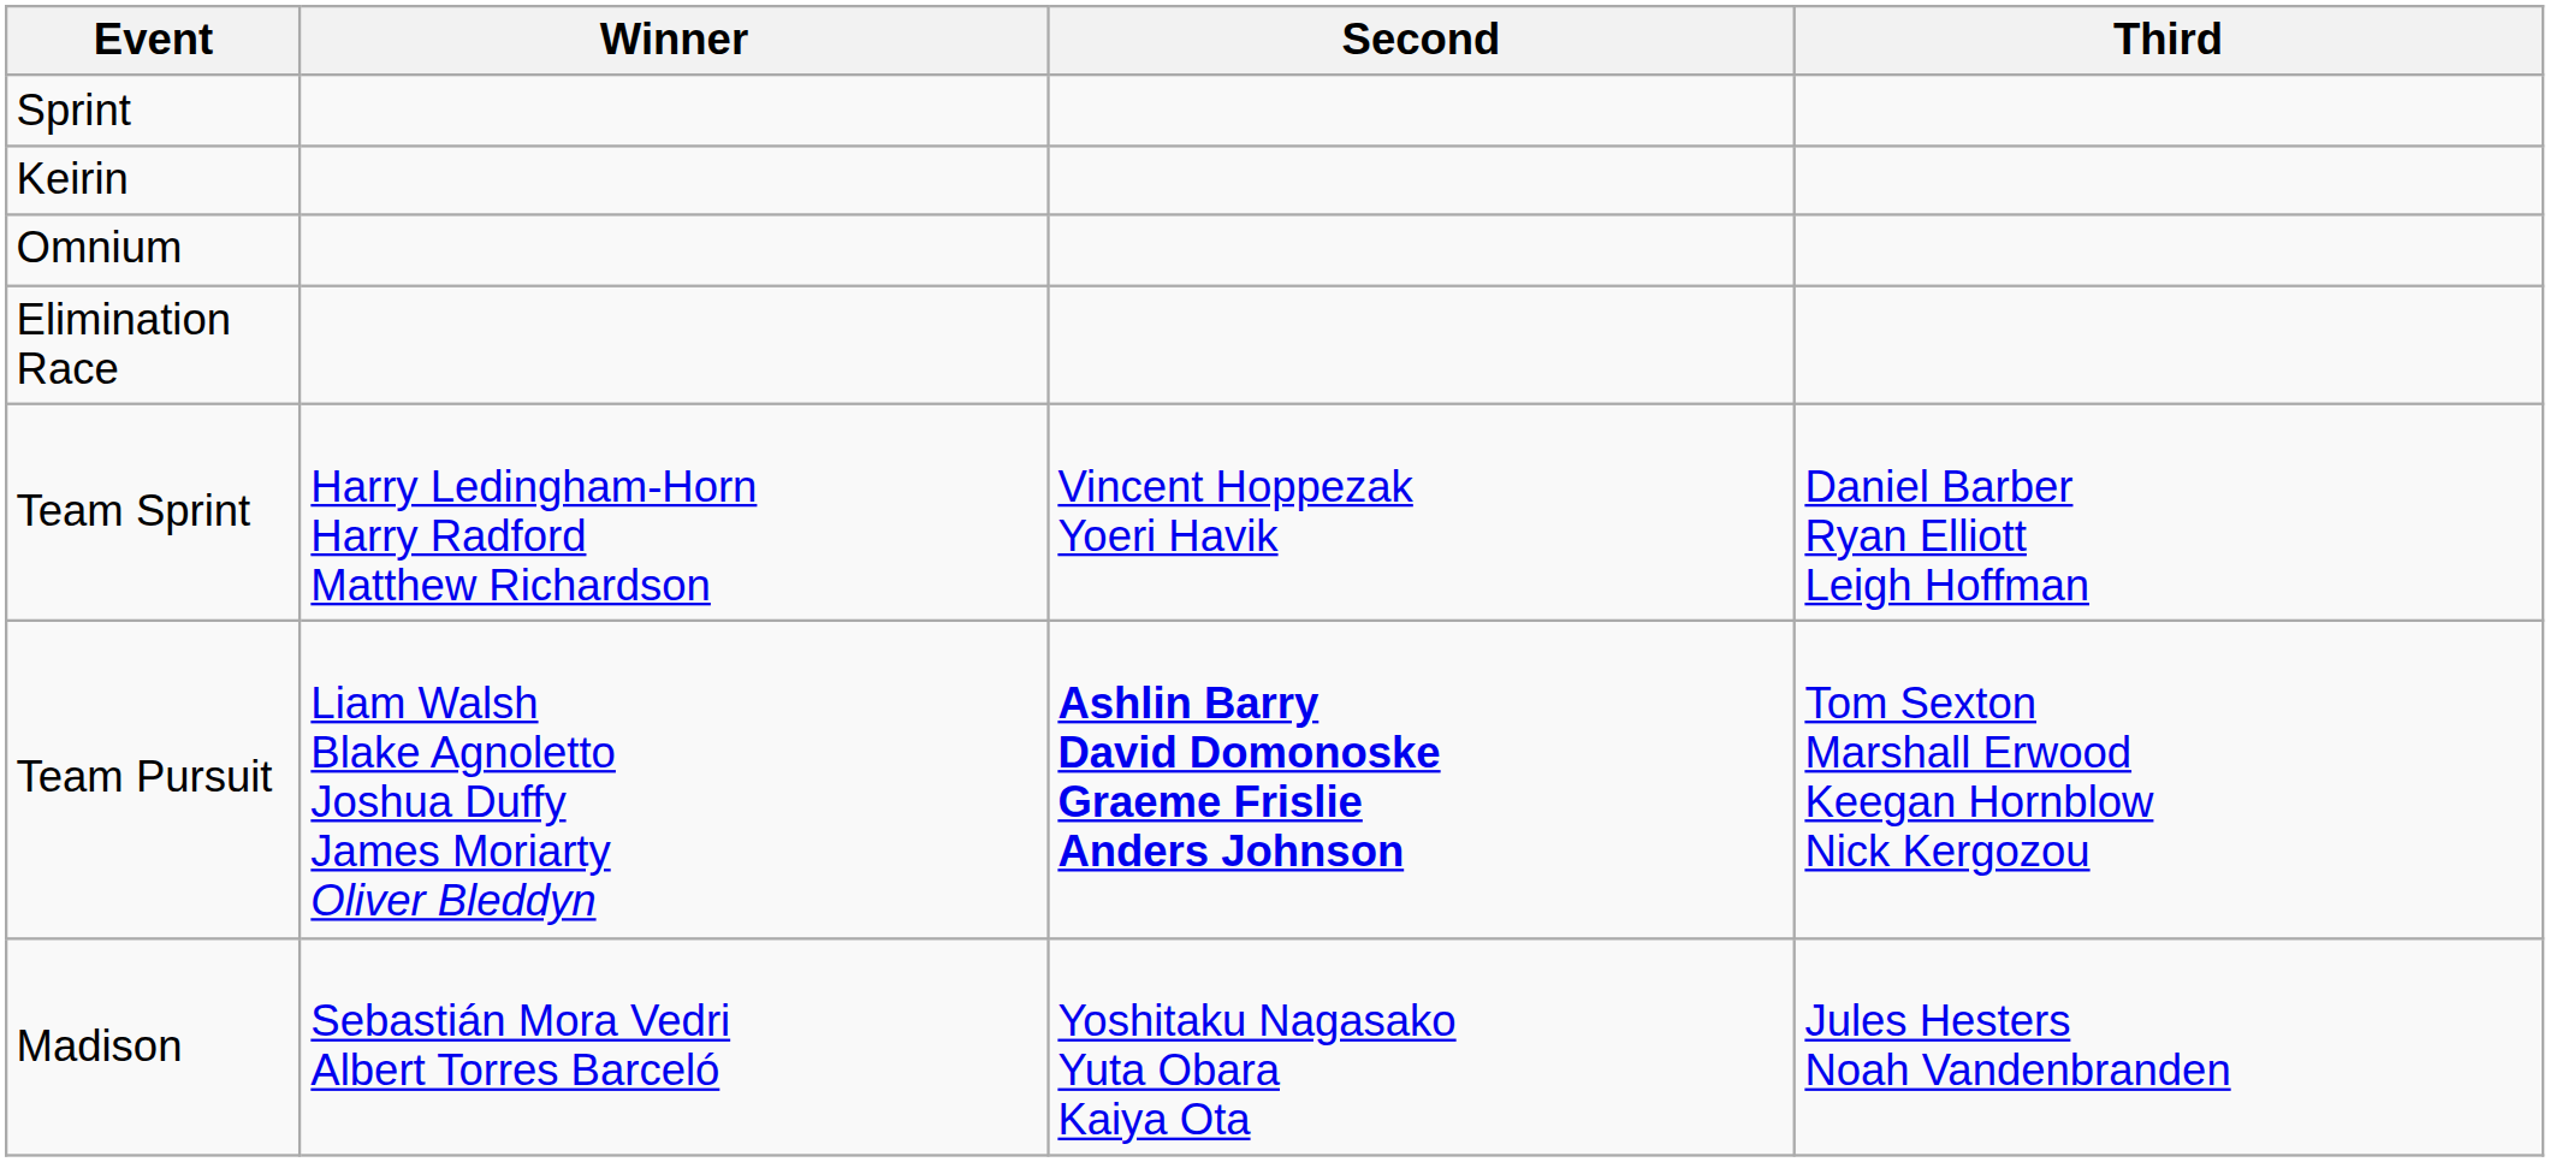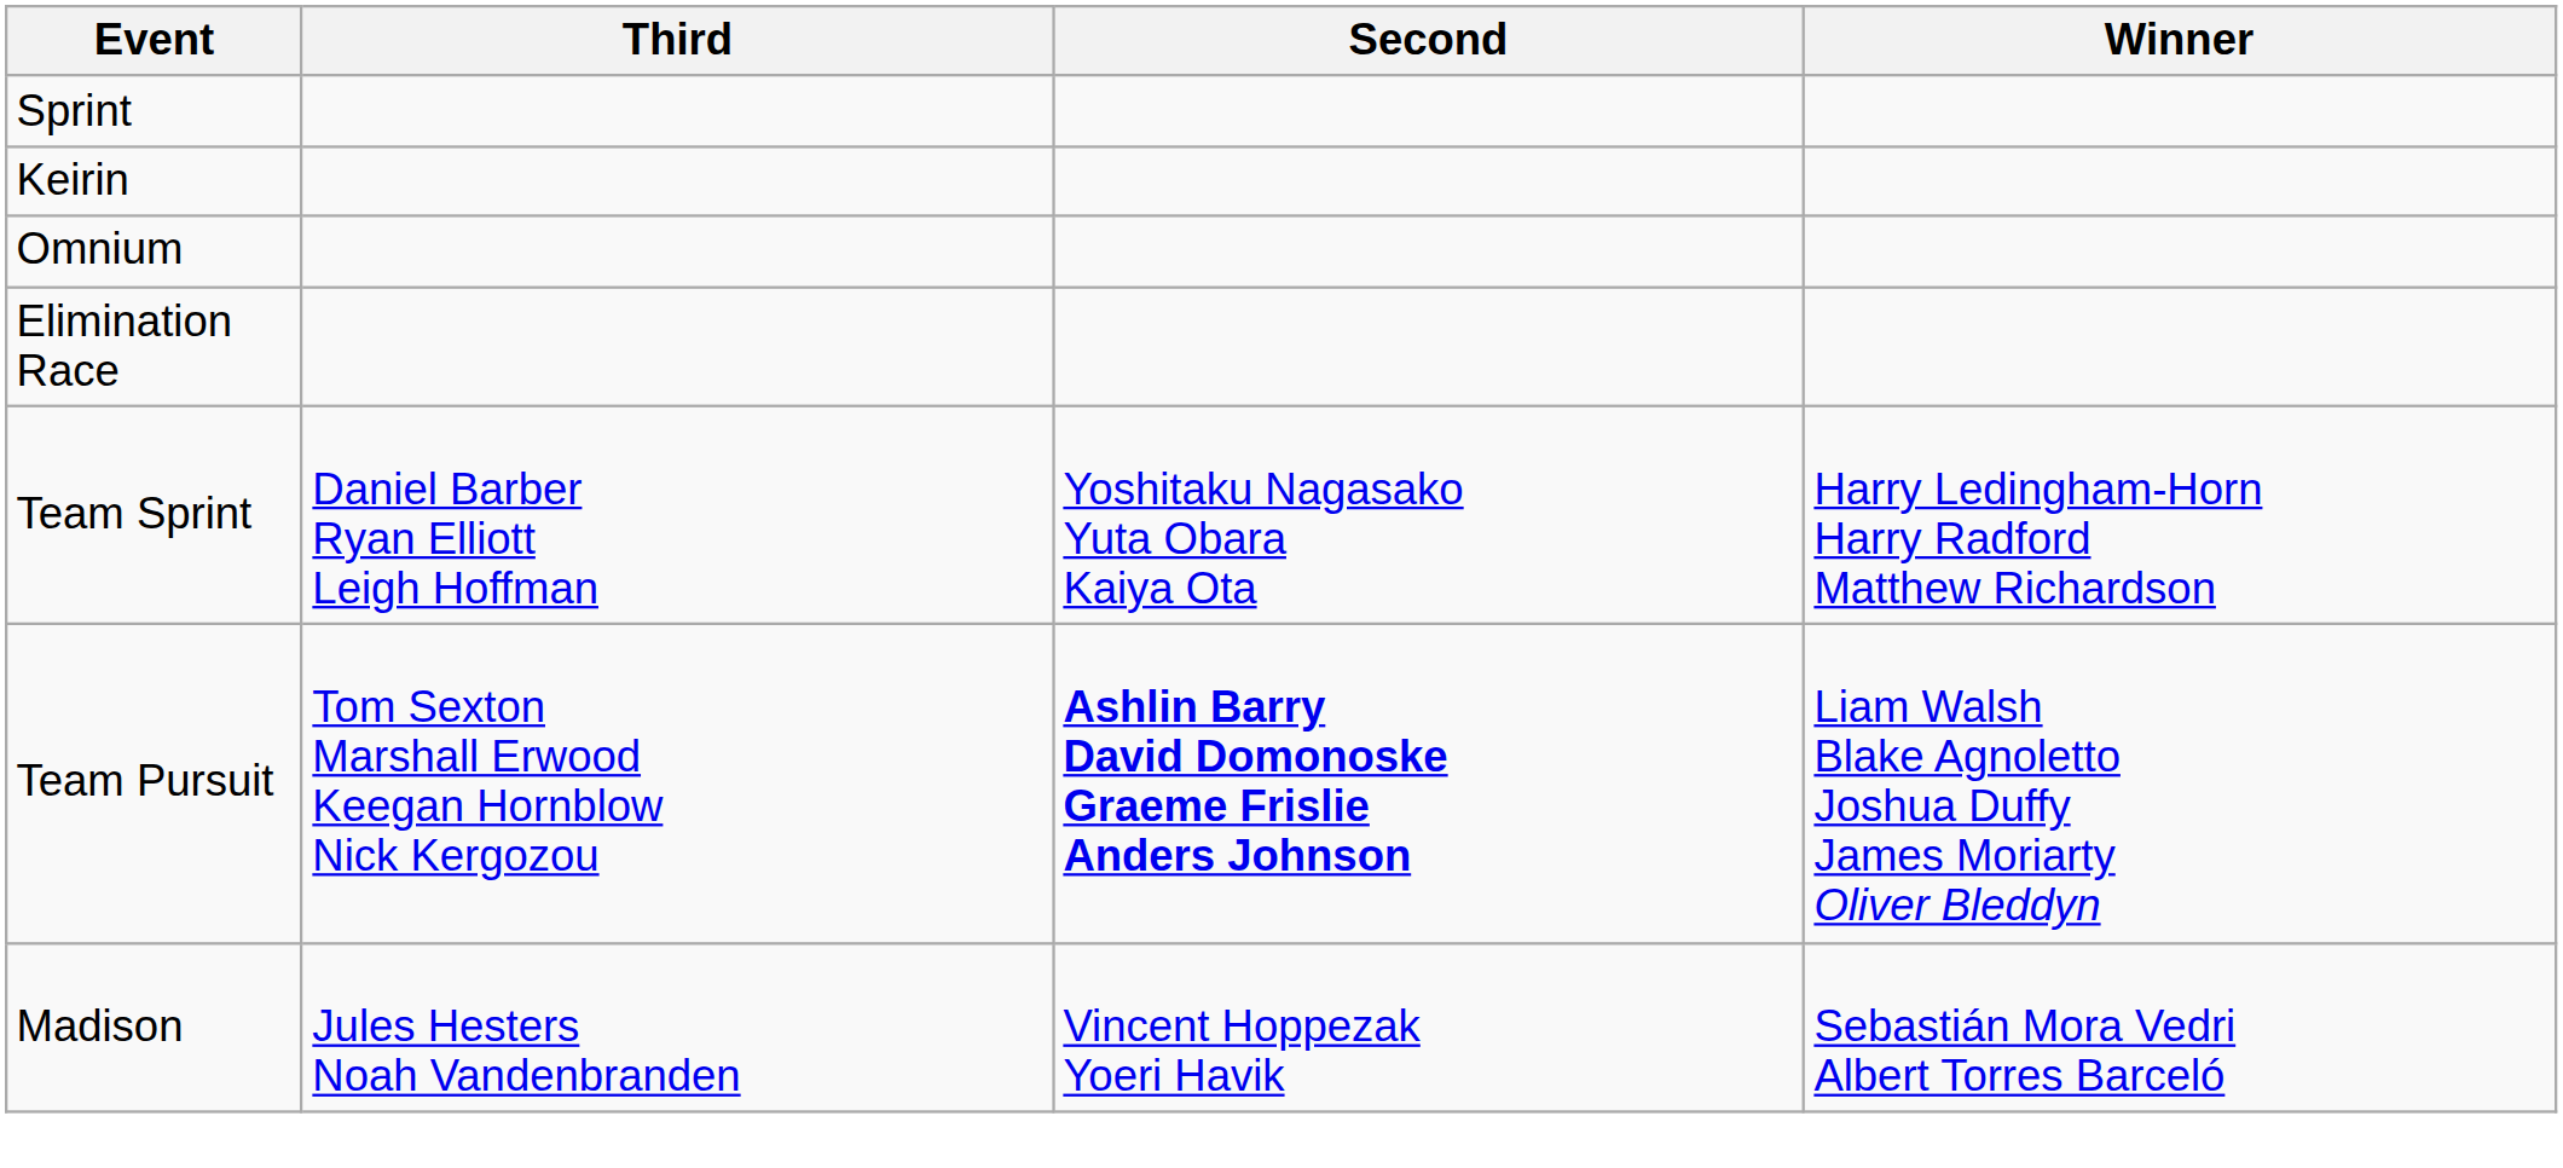 <table class="wikitable">
 <tr>
 <th width=100>Event</th>
+<th width=265>Third</th>
+<th width=265>Second</th>
 <th width=265>Winner</th>
-<th width=265>Second</th>
-<th width=265>Third</th>
 </tr>
 <tr>
 <td>Sprint<br><em><small></small></em></td>
 <td valign=top></td>
 <td valign=top></td>
 <td valign=top></td>
 </tr>
 <tr>
 <td>Keirin<br><em><small></small></em></td>
 <td valign=top></td>
 <td valign=top></td>
 <td valign=top></td>
 </tr>
 <tr>
 <td>Omnium<br><em><small></small></em></td>
 <td valign=top></td>
 <td valign=top></td>
 <td valign=top></td>
 </tr>
 <tr>
 <td>Elimination Race<br><em><small></small></em></td>
 <td valign=top></td>
 <td valign=top></td>
 <td valign=top></td>
 </tr>
 <tr>
 <td>Team Sprint<br><em><small></small></em></td>
+<td valign=top><br><a href='#'>Daniel Barber</a><br><a href='#'>Ryan Elliott</a><br><a href='#'>Leigh Hoffman</a></td>
+<td valign=top><br><a href='#'>Yoshitaku Nagasako</a><br><a href='#'>Yuta Obara</a><br><a href='#'>Kaiya Ota</a></td>
 <td valign=top><br><a href='#'>Harry Ledingham-Horn</a><br><a href='#'>Harry Radford</a><br><a href='#'>Matthew Richardson</a></td>
-<td valign=top><br><a href='#'>Vincent Hoppezak</a><br><a href='#'>Yoeri Havik</a></td>
-<td valign=top><br><a href='#'>Daniel Barber</a><br><a href='#'>Ryan Elliott</a><br><a href='#'>Leigh Hoffman</a></td>
 </tr>
 <tr>
 <td>Team Pursuit<br><em><small></small></em></td>
+<td valign=top><br><a href='#'>Tom Sexton</a><br><a href='#'>Marshall Erwood</a><br><a href='#'>Keegan Hornblow</a><br><a href='#'>Nick Kergozou</a></td>
+<td valign=top><strong><br><a href='#'>Ashlin Barry</a><br><a href='#'>David Domonoske</a><br><a href='#'>Graeme Frislie</a><br><a href='#'>Anders Johnson</a></strong></td>
 <td valign=top><br><a href='#'>Liam Walsh</a><br><a href='#'>Blake Agnoletto</a><br><a href='#'>Joshua Duffy</a><br><a href='#'>James Moriarty</a><br><em><a href='#'>Oliver Bleddyn</a></em></td>
-<td valign=top><strong><br><a href='#'>Ashlin Barry</a><br><a href='#'>David Domonoske</a><br><a href='#'>Graeme Frislie</a><br><a href='#'>Anders Johnson</a></strong></td>
-<td valign=top><br><a href='#'>Tom Sexton</a><br><a href='#'>Marshall Erwood</a><br><a href='#'>Keegan Hornblow</a><br><a href='#'>Nick Kergozou</a></td>
 </tr>
 <tr>
 <td>Madison<br><em><small></small></em></td>
+<td valign=top><br><a href='#'>Jules Hesters</a><br><a href='#'>Noah Vandenbranden</a></td>
+<td valign=top><br><a href='#'>Vincent Hoppezak</a><br><a href='#'>Yoeri Havik</a></td>
 <td valign=top><br><a href='#'>Sebastián Mora Vedri</a><br><a href='#'>Albert Torres Barceló</a></td>
-<td valign=top><br><a href='#'>Yoshitaku Nagasako</a><br><a href='#'>Yuta Obara</a><br><a href='#'>Kaiya Ota</a></td>
-<td valign=top><br><a href='#'>Jules Hesters</a><br><a href='#'>Noah Vandenbranden</a></td>
 </tr>
 </table>
